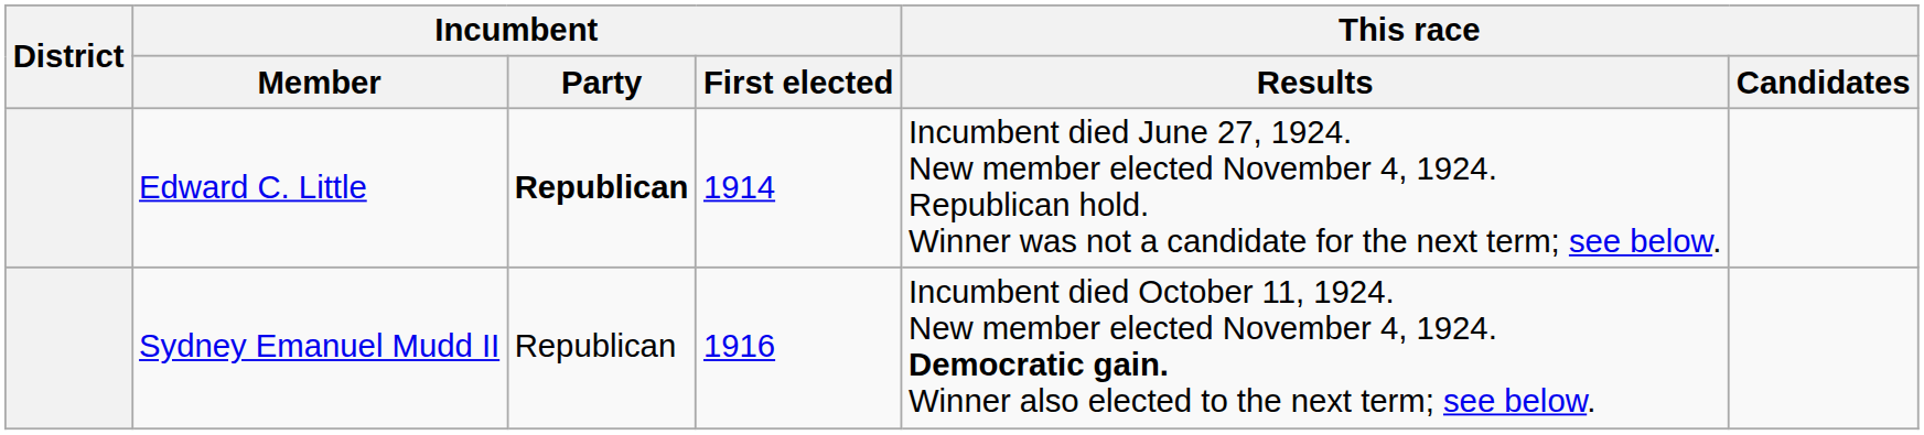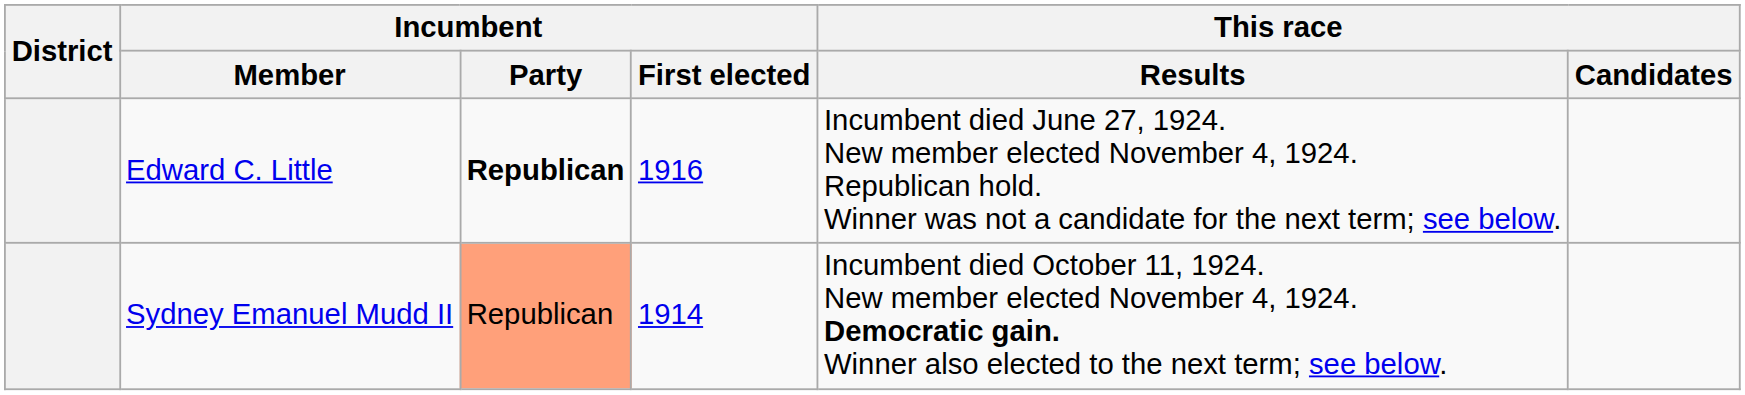 <table class=wikitable>
 <tr>
 <th rowspan=2>District</th>
 <th colspan=3>Incumbent</th>
 <th colspan=2>This race</th>
 </tr>
 <tr>
 <th>Member</th>
 <th>Party</th>
 <th>First elected</th>
 <th>Results</th>
 <th>Candidates</th>
 </tr>
 <tr>
 <th></th>
 <td><a href='#'>Edward C. Little</a></td>
 <td><strong>Republican</strong></td>
-<td><a href='#'>1914</a></td>
+<td><a href='#'>1916</a></td>
 <td>Incumbent died June 27, 1924.<br>New member elected November 4, 1924.<br>Republican hold.<br>Winner was not a candidate for the next term; <a href='#'>see below</a>.</td>
 <td nowrap></td>
 </tr>
 <tr>
 <th></th>
 <td><a href='#'>Sydney Emanuel Mudd II</a></td>
-<td>Republican</td>
-<td><a href='#'>1916</a></td>
+<td style="background: lightsalmon;">Republican</td>
+<td><a href='#'>1914</a></td>
 <td>Incumbent died October 11, 1924.<br>New member elected November 4, 1924.<br><strong>Democratic gain.</strong><br>Winner also elected to the next term; <a href='#'>see below</a>.</td>
 <td nowrap></td>
 </tr>
 </table>
